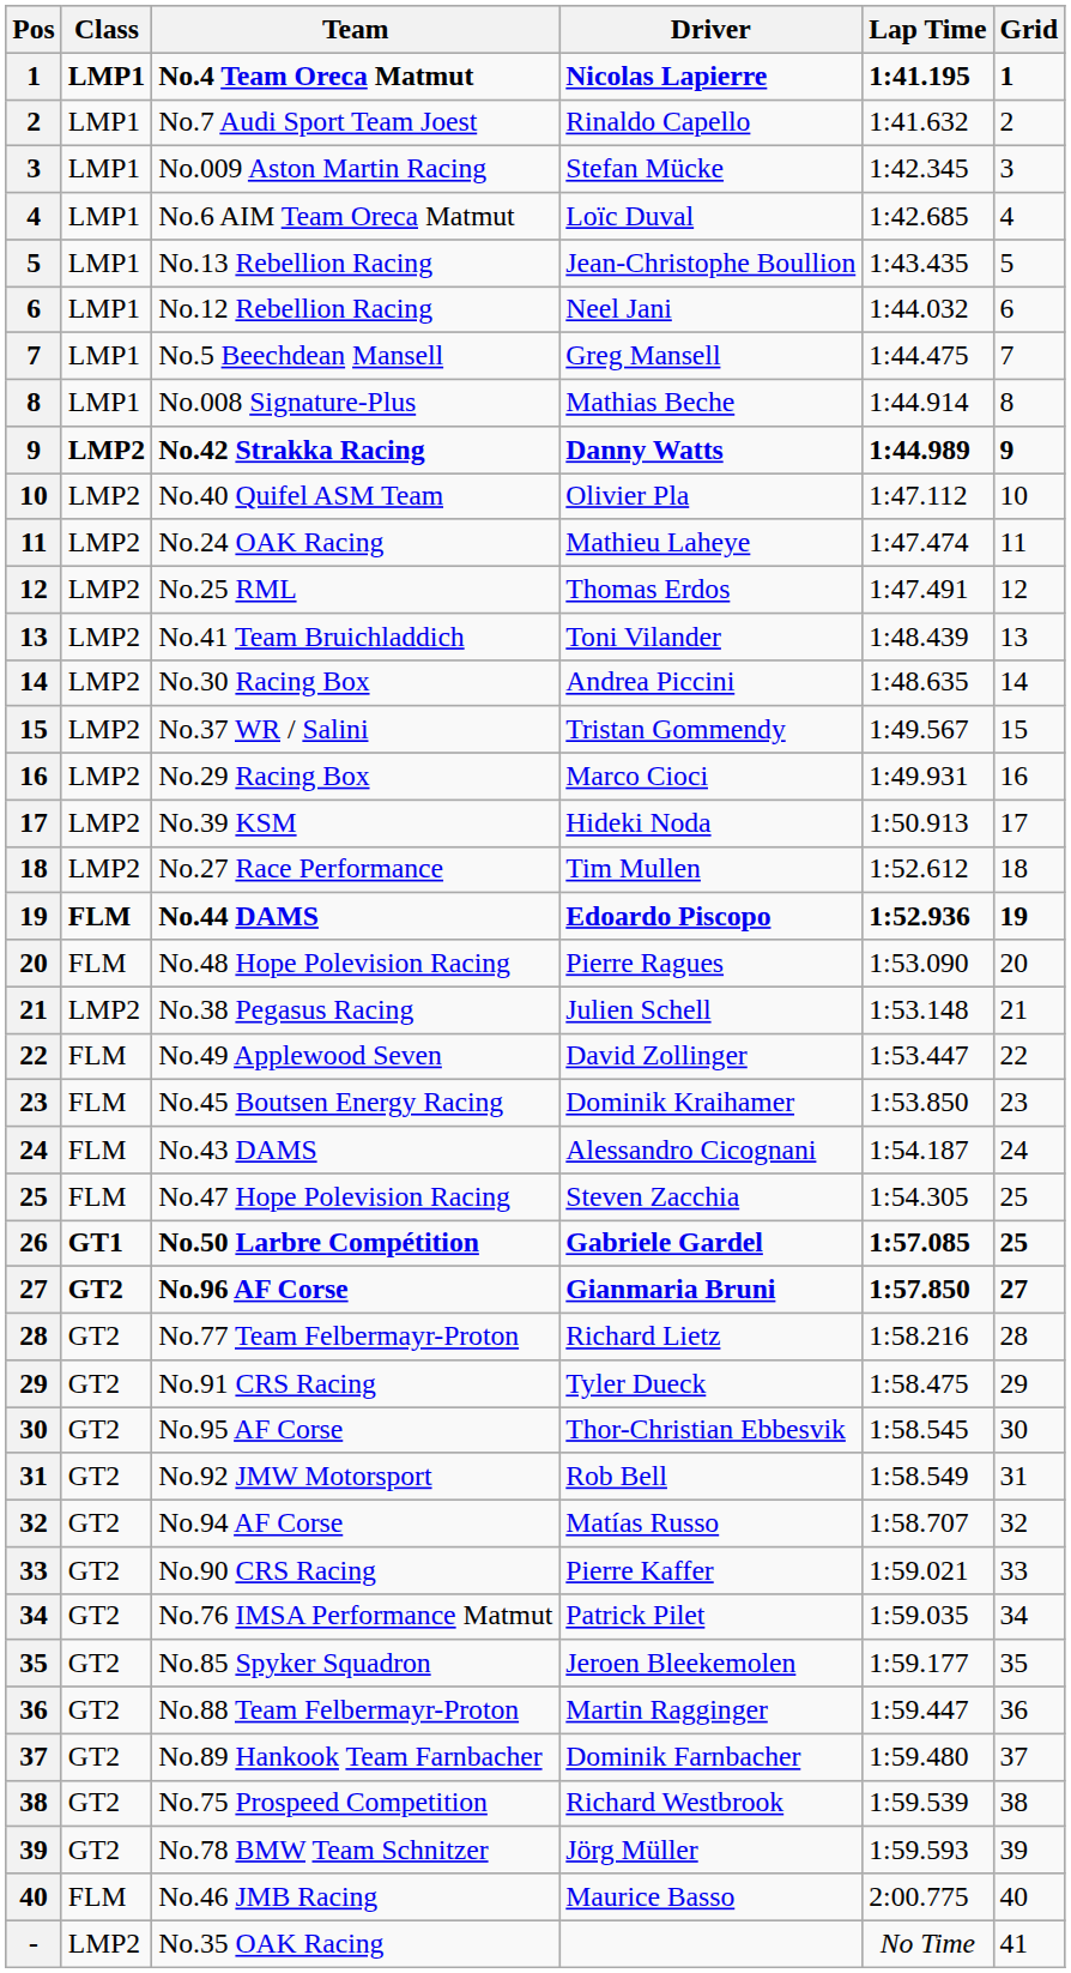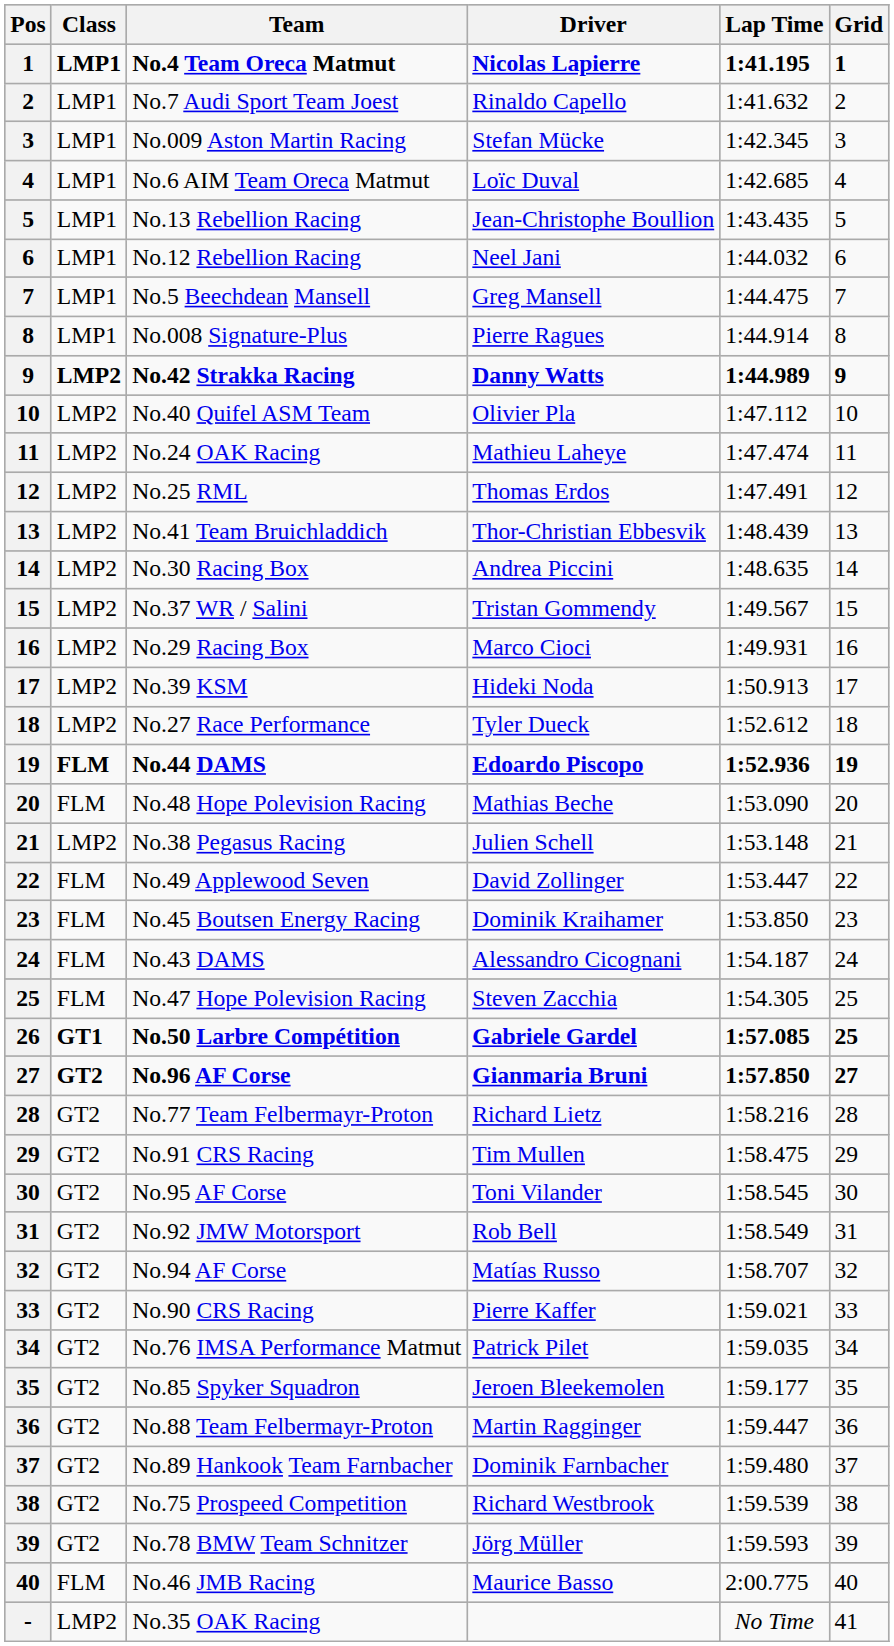 <table class="wikitable" style="font-size: 90%;">
 <tr>
 <th>Pos</th>
 <th>Class</th>
 <th>Team</th>
 <th>Driver</th>
 <th>Lap Time</th>
 <th>Grid</th>
 </tr>
 <tr style="font-weight:bold">
 <th>1</th>
 <td>LMP1</td>
 <td>No.4 <a href='#'>Team Oreca</a> Matmut</td>
 <td><a href='#'>Nicolas Lapierre</a></td>
 <td>1:41.195</td>
 <td>1</td>
 </tr>
 <tr>
 <th>2</th>
 <td>LMP1</td>
 <td>No.7 <a href='#'>Audi Sport Team Joest</a></td>
 <td><a href='#'>Rinaldo Capello</a></td>
 <td>1:41.632</td>
 <td>2</td>
 </tr>
 <tr>
 <th>3</th>
 <td>LMP1</td>
 <td>No.009 <a href='#'>Aston Martin Racing</a></td>
 <td><a href='#'>Stefan Mücke</a></td>
 <td>1:42.345</td>
 <td>3</td>
 </tr>
 <tr>
 <th>4</th>
 <td>LMP1</td>
 <td>No.6 AIM <a href='#'>Team Oreca</a> Matmut</td>
 <td><a href='#'>Loïc Duval</a></td>
 <td>1:42.685</td>
 <td>4</td>
 </tr>
 <tr>
 <th>5</th>
 <td>LMP1</td>
 <td>No.13 <a href='#'>Rebellion Racing</a></td>
 <td><a href='#'>Jean-Christophe Boullion</a></td>
 <td>1:43.435</td>
 <td>5</td>
 </tr>
 <tr>
 <th>6</th>
 <td>LMP1</td>
 <td>No.12 <a href='#'>Rebellion Racing</a></td>
 <td><a href='#'>Neel Jani</a></td>
 <td>1:44.032</td>
 <td>6</td>
 </tr>
 <tr>
 <th>7</th>
 <td>LMP1</td>
 <td>No.5 <a href='#'>Beechdean</a> <a href='#'>Mansell</a></td>
 <td><a href='#'>Greg Mansell</a></td>
 <td>1:44.475</td>
 <td>7</td>
 </tr>
 <tr>
 <th>8</th>
 <td>LMP1</td>
 <td>No.008 <a href='#'>Signature-Plus</a></td>
-<td><a href='#'>Mathias Beche</a></td>
+<td><a href='#'>Pierre Ragues</a></td>
 <td>1:44.914</td>
 <td>8</td>
 </tr>
 <tr style="font-weight:bold">
 <th>9</th>
 <td>LMP2</td>
 <td>No.42 <a href='#'>Strakka Racing</a></td>
 <td><a href='#'>Danny Watts</a></td>
 <td>1:44.989</td>
 <td>9</td>
 </tr>
 <tr>
 <th>10</th>
 <td>LMP2</td>
 <td>No.40 <a href='#'>Quifel ASM Team</a></td>
 <td><a href='#'>Olivier Pla</a></td>
 <td>1:47.112</td>
 <td>10</td>
 </tr>
 <tr>
 <th>11</th>
 <td>LMP2</td>
 <td>No.24 <a href='#'>OAK Racing</a></td>
 <td><a href='#'>Mathieu Laheye</a></td>
 <td>1:47.474</td>
 <td>11</td>
 </tr>
 <tr>
 <th>12</th>
 <td>LMP2</td>
 <td>No.25 <a href='#'>RML</a></td>
 <td><a href='#'>Thomas Erdos</a></td>
 <td>1:47.491</td>
 <td>12</td>
 </tr>
 <tr>
 <th>13</th>
 <td>LMP2</td>
 <td>No.41 <a href='#'>Team Bruichladdich</a></td>
-<td><a href='#'>Toni Vilander</a></td>
+<td><a href='#'>Thor-Christian Ebbesvik</a></td>
 <td>1:48.439</td>
 <td>13</td>
 </tr>
 <tr>
 <th>14</th>
 <td>LMP2</td>
 <td>No.30 <a href='#'>Racing Box</a></td>
 <td><a href='#'>Andrea Piccini</a></td>
 <td>1:48.635</td>
 <td>14</td>
 </tr>
 <tr>
 <th>15</th>
 <td>LMP2</td>
 <td>No.37 <a href='#'>WR</a> / <a href='#'>Salini</a></td>
 <td><a href='#'>Tristan Gommendy</a></td>
 <td>1:49.567</td>
 <td>15</td>
 </tr>
 <tr>
 <th>16</th>
 <td>LMP2</td>
 <td>No.29 <a href='#'>Racing Box</a></td>
 <td><a href='#'>Marco Cioci</a></td>
 <td>1:49.931</td>
 <td>16</td>
 </tr>
 <tr>
 <th>17</th>
 <td>LMP2</td>
 <td>No.39 <a href='#'>KSM</a></td>
 <td><a href='#'>Hideki Noda</a></td>
 <td>1:50.913</td>
 <td>17</td>
 </tr>
 <tr>
 <th>18</th>
 <td>LMP2</td>
 <td>No.27 <a href='#'>Race Performance</a></td>
-<td><a href='#'>Tim Mullen</a></td>
+<td><a href='#'>Tyler Dueck</a></td>
 <td>1:52.612</td>
 <td>18</td>
 </tr>
 <tr style="font-weight:bold">
 <th>19</th>
 <td>FLM</td>
 <td>No.44 <a href='#'>DAMS</a></td>
 <td><a href='#'>Edoardo Piscopo</a></td>
 <td>1:52.936</td>
 <td>19</td>
 </tr>
 <tr>
 <th>20</th>
 <td>FLM</td>
 <td>No.48 <a href='#'>Hope Polevision Racing</a></td>
-<td><a href='#'>Pierre Ragues</a></td>
+<td><a href='#'>Mathias Beche</a></td>
 <td>1:53.090</td>
 <td>20</td>
 </tr>
 <tr>
 <th>21</th>
 <td>LMP2</td>
 <td>No.38 <a href='#'>Pegasus Racing</a></td>
 <td><a href='#'>Julien Schell</a></td>
 <td>1:53.148</td>
 <td>21</td>
 </tr>
 <tr>
 <th>22</th>
 <td>FLM</td>
 <td>No.49 <a href='#'>Applewood Seven</a></td>
 <td><a href='#'>David Zollinger</a></td>
 <td>1:53.447</td>
 <td>22</td>
 </tr>
 <tr>
 <th>23</th>
 <td>FLM</td>
 <td>No.45 <a href='#'>Boutsen Energy Racing</a></td>
 <td><a href='#'>Dominik Kraihamer</a></td>
 <td>1:53.850</td>
 <td>23</td>
 </tr>
 <tr>
 <th>24</th>
 <td>FLM</td>
 <td>No.43 <a href='#'>DAMS</a></td>
 <td><a href='#'>Alessandro Cicognani</a></td>
 <td>1:54.187</td>
 <td>24</td>
 </tr>
 <tr>
 <th>25</th>
 <td>FLM</td>
 <td>No.47 <a href='#'>Hope Polevision Racing</a></td>
 <td><a href='#'>Steven Zacchia</a></td>
 <td>1:54.305</td>
 <td>25</td>
 </tr>
 <tr style="font-weight:bold">
 <th>26</th>
 <td>GT1</td>
 <td>No.50 <a href='#'>Larbre Compétition</a></td>
 <td><a href='#'>Gabriele Gardel</a></td>
 <td>1:57.085</td>
 <td>25</td>
 </tr>
 <tr style="font-weight:bold">
 <th>27</th>
 <td>GT2</td>
 <td>No.96 <a href='#'>AF Corse</a></td>
 <td><a href='#'>Gianmaria Bruni</a></td>
 <td>1:57.850</td>
 <td>27</td>
 </tr>
 <tr>
 <th>28</th>
 <td>GT2</td>
 <td>No.77 <a href='#'>Team Felbermayr-Proton</a></td>
 <td><a href='#'>Richard Lietz</a></td>
 <td>1:58.216</td>
 <td>28</td>
 </tr>
 <tr>
 <th>29</th>
 <td>GT2</td>
 <td>No.91 <a href='#'>CRS Racing</a></td>
-<td><a href='#'>Tyler Dueck</a></td>
+<td><a href='#'>Tim Mullen</a></td>
 <td>1:58.475</td>
 <td>29</td>
 </tr>
 <tr>
 <th>30</th>
 <td>GT2</td>
 <td>No.95 <a href='#'>AF Corse</a></td>
-<td><a href='#'>Thor-Christian Ebbesvik</a></td>
+<td><a href='#'>Toni Vilander</a></td>
 <td>1:58.545</td>
 <td>30</td>
 </tr>
 <tr>
 <th>31</th>
 <td>GT2</td>
 <td>No.92 <a href='#'>JMW Motorsport</a></td>
 <td><a href='#'>Rob Bell</a></td>
 <td>1:58.549</td>
 <td>31</td>
 </tr>
 <tr>
 <th>32</th>
 <td>GT2</td>
 <td>No.94 <a href='#'>AF Corse</a></td>
 <td><a href='#'>Matías Russo</a></td>
 <td>1:58.707</td>
 <td>32</td>
 </tr>
 <tr>
 <th>33</th>
 <td>GT2</td>
 <td>No.90 <a href='#'>CRS Racing</a></td>
 <td><a href='#'>Pierre Kaffer</a></td>
 <td>1:59.021</td>
 <td>33</td>
 </tr>
 <tr>
 <th>34</th>
 <td>GT2</td>
 <td>No.76 <a href='#'>IMSA Performance</a> Matmut</td>
 <td><a href='#'>Patrick Pilet</a></td>
 <td>1:59.035</td>
 <td>34</td>
 </tr>
 <tr>
 <th>35</th>
 <td>GT2</td>
 <td>No.85 <a href='#'>Spyker Squadron</a></td>
 <td><a href='#'>Jeroen Bleekemolen</a></td>
 <td>1:59.177</td>
 <td>35</td>
 </tr>
 <tr>
 <th>36</th>
 <td>GT2</td>
 <td>No.88 <a href='#'>Team Felbermayr-Proton</a></td>
 <td><a href='#'>Martin Ragginger</a></td>
 <td>1:59.447</td>
 <td>36</td>
 </tr>
 <tr>
 <th>37</th>
 <td>GT2</td>
 <td>No.89 <a href='#'>Hankook</a> <a href='#'>Team Farnbacher</a></td>
 <td><a href='#'>Dominik Farnbacher</a></td>
 <td>1:59.480</td>
 <td>37</td>
 </tr>
 <tr>
 <th>38</th>
 <td>GT2</td>
 <td>No.75 <a href='#'>Prospeed Competition</a></td>
 <td><a href='#'>Richard Westbrook</a></td>
 <td>1:59.539</td>
 <td>38</td>
 </tr>
 <tr>
 <th>39</th>
 <td>GT2</td>
 <td>No.78 <a href='#'>BMW</a> <a href='#'>Team Schnitzer</a></td>
 <td><a href='#'>Jörg Müller</a></td>
 <td>1:59.593</td>
 <td>39</td>
 </tr>
 <tr>
 <th>40</th>
 <td>FLM</td>
 <td>No.46 <a href='#'>JMB Racing</a></td>
 <td><a href='#'>Maurice Basso</a></td>
 <td>2:00.775</td>
 <td>40</td>
 </tr>
 <tr>
 <th>-</th>
 <td>LMP2</td>
 <td>No.35 <a href='#'>OAK Racing</a></td>
 <td></td>
 <td align=center><em>No Time</em></td>
 <td>41</td>
 </tr>
 <tr>
 </tr>
 </table>
